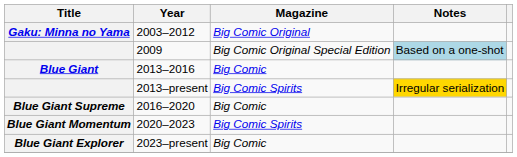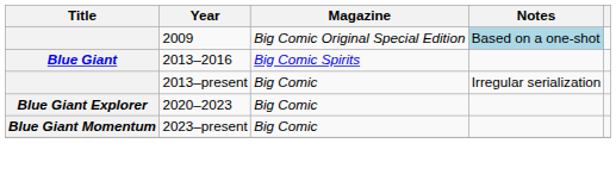 <table class="wikitable plainrowheaders sortable">
 <tr style="background:#ccc; text-align:center;">
 <th scope="col">Title</th>
 <th scope="col">Year</th>
 <th>Magazine</th>
 <th scope="col">Notes</th>
 <th scope="col" class="unsortable"></th>
-</tr>
-<tr>
-<th scope="row"><em><a href='#'>Gaku: Minna no Yama</a></em></th>
-<td>2003–2012</td>
-<td><em><a href='#'>Big Comic Original</a></em></td>
-<td></td>
-<td align="center"></td>
 </tr>
 <tr>
 <th scope="row"></th>
 <td>2009</td>
 <td><em>Big Comic Original Special Edition</em></td>
 <td style="background: lightblue;">Based on a one-shot</td>
 <td align="center"></td>
 </tr>
 <tr>
 <th scope="row"><em><a href='#'>Blue Giant</a></em></th>
 <td>2013–2016</td>
-<td><em><a href='#'>Big Comic</a></em></td>
+<td><em><a href='#'>Big Comic Spirits</a></em></td>
 <td></td>
 <td align="center"></td>
 </tr>
 <tr>
 <th scope="row"></th>
 <td>2013–present</td>
-<td><em><a href='#'>Big Comic Spirits</a></em></td>
-<td style="background: gold;">Irregular serialization</td>
+<td><em>Big Comic</em></td>
+<td>Irregular serialization</td>
 <td align="center"></td>
 </tr>
 <tr>
-<th scope="row"><em>Blue Giant Supreme</em></th>
-<td>2016–2020</td>
+<th scope="row"><em>Blue Giant Explorer</em></th>
+<td>2020–2023</td>
 <td><em>Big Comic</em></td>
 <td></td>
 <td align="center"></td>
 </tr>
 <tr>
 <th scope="row"><em>Blue Giant Momentum</em></th>
-<td>2020–2023</td>
-<td><em><a href='#'>Big Comic Spirits</a></em></td>
-<td></td>
-<td align="center"></td>
-</tr>
-<tr>
-<th scope="row"><em>Blue Giant Explorer</em></th>
 <td>2023–present</td>
 <td><em>Big Comic</em></td>
 <td></td>
 <td align="center"></td>
 </tr>
 <tr>
 </tr>
 </table>
